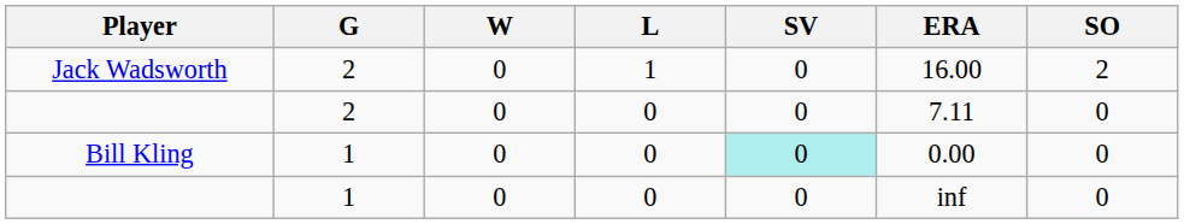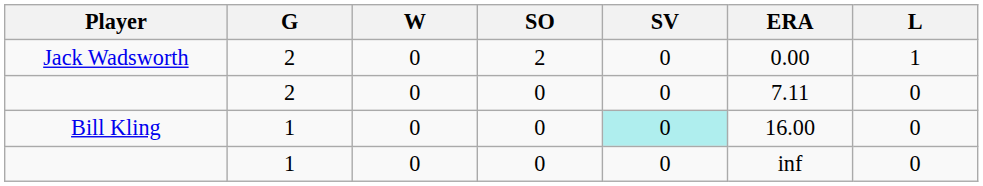 <table class="wikitable sortable">
 <tr>
 <th bgcolor="#DDDDFF" width="16%">Player</th>
 <th bgcolor="#DDDDFF" width="9%">G</th>
 <th bgcolor="#DDDDFF" width="9%">W</th>
-<th bgcolor="#DDDDFF" width="9%">L</th>
+<th bgcolor="#DDDDFF" width="9%">SO</th>
 <th bgcolor="#DDDDFF" width="9%">SV</th>
 <th bgcolor="#DDDDFF" width="9%">ERA</th>
-<th bgcolor="#DDDDFF" width="9%">SO</th>
+<th bgcolor="#DDDDFF" width="9%">L</th>
 </tr>
 <tr align="center">
 <td><a href='#'>Jack Wadsworth</a></td>
 <td>2</td>
 <td>0</td>
+<td>2</td>
+<td>0</td>
+<td>0.00</td>
 <td>1</td>
-<td>0</td>
-<td>16.00</td>
-<td>2</td>
 </tr>
 <tr align=center>
 <td></td>
 <td>2</td>
 <td>0</td>
 <td>0</td>
 <td>0</td>
 <td>7.11</td>
 <td>0</td>
 </tr>
 <tr align="center">
 <td><a href='#'>Bill Kling</a></td>
 <td>1</td>
 <td>0</td>
 <td>0</td>
 <td style="background: paleturquoise;">0</td>
-<td>0.00</td>
+<td>16.00</td>
 <td>0</td>
 </tr>
 <tr align=center>
 <td></td>
 <td>1</td>
 <td>0</td>
 <td>0</td>
 <td>0</td>
 <td>inf</td>
 <td>0</td>
 </tr>
 </table>
